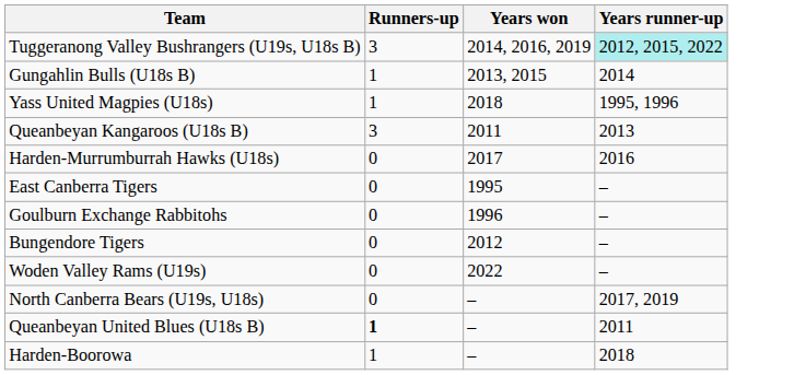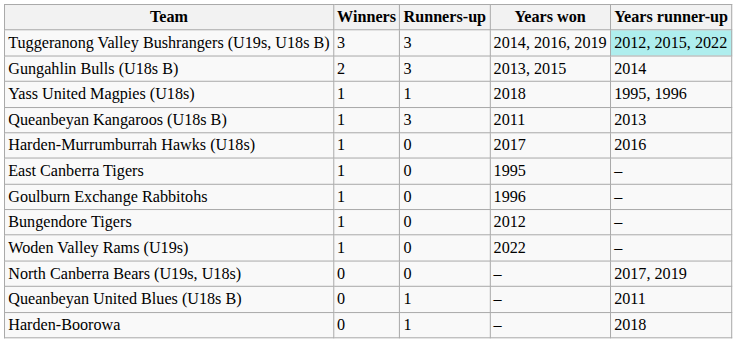 <table class="wikitable sortable">
 <tr>
 <th>Team</th>
+<th>Winners</th>
 <th>Runners-up</th>
 <th>Years won</th>
 <th>Years runner-up</th>
 </tr>
 <tr>
 <td> Tuggeranong Valley Bushrangers (U19s, U18s B)</td>
 <td>3</td>
+<td>3</td>
 <td>2014, 2016, 2019</td>
 <td style="background: paleturquoise;">2012, 2015, 2022</td>
 </tr>
 <tr>
 <td> Gungahlin Bulls (U18s B)</td>
-<td>1</td>
+<td>2</td>
+<td>3</td>
 <td>2013, 2015</td>
 <td>2014</td>
 </tr>
 <tr>
 <td> Yass United Magpies (U18s)</td>
 <td>1</td>
+<td>1</td>
 <td>2018</td>
 <td>1995, 1996</td>
 </tr>
 <tr>
 <td> Queanbeyan Kangaroos (U18s B)</td>
+<td>1</td>
 <td>3</td>
 <td>2011</td>
 <td>2013</td>
 </tr>
 <tr>
 <td> Harden-Murrumburrah Hawks (U18s)</td>
+<td>1</td>
 <td>0</td>
 <td>2017</td>
 <td>2016</td>
 </tr>
 <tr>
 <td> East Canberra Tigers</td>
+<td>1</td>
 <td>0</td>
 <td>1995</td>
 <td>–</td>
 </tr>
 <tr>
 <td> Goulburn Exchange Rabbitohs</td>
+<td>1</td>
 <td>0</td>
 <td>1996</td>
 <td>–</td>
 </tr>
 <tr>
 <td> Bungendore Tigers</td>
+<td>1</td>
 <td>0</td>
 <td>2012</td>
 <td>–</td>
 </tr>
 <tr>
 <td> Woden Valley Rams (U19s)</td>
+<td>1</td>
 <td>0</td>
 <td>2022</td>
 <td>–</td>
 </tr>
 <tr>
 <td><em></em> North Canberra Bears (U19s, U18s)</td>
 <td>0</td>
+<td>0</td>
 <td>–</td>
 <td>2017, 2019</td>
 </tr>
 <tr>
 <td> Queanbeyan United Blues (U18s B)</td>
-<td><strong>1</strong></td>
+<td>0</td>
+<td>1</td>
 <td>–</td>
 <td>2011</td>
 </tr>
 <tr>
 <td> Harden-Boorowa</td>
+<td>0</td>
 <td>1</td>
 <td>–</td>
 <td>2018</td>
 </tr>
 </table>
